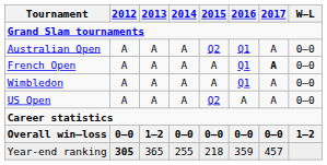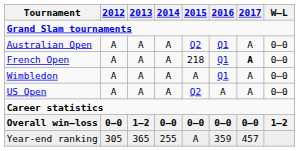 <table class=wikitable style=text-align:center;font-size:97%>
 <tr>
 <th>Tournament</th>
 <th><a href='#'>2012</a></th>
 <th><a href='#'>2013</a></th>
 <th><a href='#'>2014</a></th>
 <th><a href='#'>2015</a></th>
 <th><a href='#'>2016</a></th>
 <th><a href='#'>2017</a></th>
 <th width=35>W–L</th>
 </tr>
 <tr>
 <td colspan="8" align="left"><strong><a href='#'>Grand Slam tournaments</a></strong></td>
 </tr>
 <tr>
 <td style="text-align:left;"><a href='#'>Australian Open</a></td>
 <td>A</td>
 <td>A</td>
 <td>A</td>
 <td><a href='#'>Q2</a></td>
 <td><a href='#'>Q1</a></td>
 <td>A</td>
 <td>0–0</td>
 </tr>
 <tr>
 <td style="text-align:left;"><a href='#'>French Open</a></td>
 <td>A</td>
 <td>A</td>
 <td>A</td>
-<td>A</td>
+<td>218</td>
 <td><a href='#'>Q1</a></td>
 <td><strong>A</strong></td>
 <td>0–0</td>
 </tr>
 <tr>
 <td style="text-align:left;"><a href='#'>Wimbledon</a></td>
 <td>A</td>
 <td>A</td>
 <td>A</td>
 <td>A</td>
 <td><a href='#'>Q1</a></td>
 <td>A</td>
 <td>0–0</td>
 </tr>
 <tr>
 <td style="text-align:left;"><a href='#'>US Open</a></td>
 <td>A</td>
 <td>A</td>
 <td>A</td>
 <td><a href='#'>Q2</a></td>
 <td>A</td>
 <td>A</td>
 <td>0–0</td>
 </tr>
 <tr>
 <td colspan="8" style="text-align:left;"><strong>Career statistics</strong></td>
 </tr>
 <tr>
 <th style="text-align:left;">Overall win–loss</th>
 <th>0–0</th>
 <th>1–2</th>
 <th>0–0</th>
 <th>0–0</th>
 <th>0–0</th>
 <th>0–0</th>
 <th>1–2</th>
 </tr>
 <tr bgcolor=efefef>
 <td style="text-align:left;">Year-end ranking</td>
-<td><strong>305</strong></td>
+<td>305</td>
 <td>365</td>
 <td>255</td>
-<td>218</td>
+<td>A</td>
 <td>359</td>
 <td>457</td>
 <td></td>
 </tr>
 </table>
